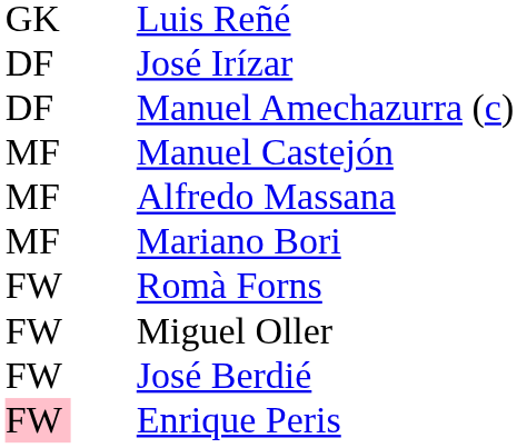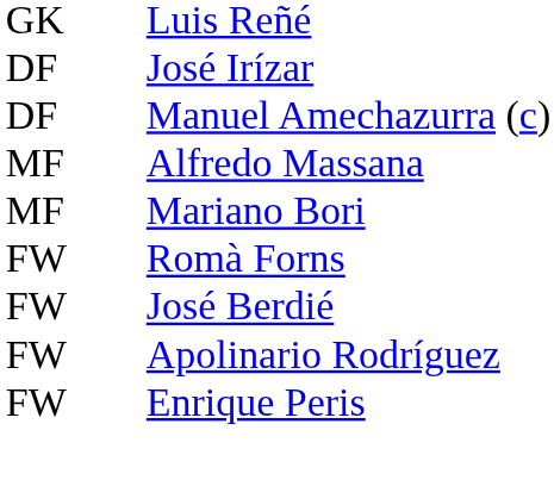 <table cellspacing="0" cellpadding="0" style="font-size:90%; margin:0.2em auto;">
 <tr>
 <th width="25"></th>
 <th width="25"></th>
 </tr>
 <tr>
 <td>GK</td>
 <td></td>
 <td> <a href='#'>Luis Reñé</a></td>
 </tr>
 <tr>
 <td>DF</td>
 <td></td>
 <td> <a href='#'>José Irízar</a></td>
 </tr>
 <tr>
 <td>DF</td>
 <td></td>
 <td> <a href='#'>Manuel Amechazurra</a> (<a href='#'>c</a>)</td>
 </tr>
 <tr>
 <td>MF</td>
 <td></td>
-<td> <a href='#'>Manuel Castejón</a></td>
-</tr>
-<tr>
-<td>MF</td>
-<td></td>
 <td> <a href='#'>Alfredo Massana</a></td>
 </tr>
 <tr>
 <td>MF</td>
 <td></td>
 <td> <a href='#'>Mariano Bori</a></td>
 </tr>
 <tr>
 <td>FW</td>
 <td></td>
 <td> <a href='#'>Romà Forns</a></td>
 </tr>
 <tr>
 <td>FW</td>
 <td></td>
-<td> Miguel Oller</td>
+<td> <a href='#'>José Berdié</a></td>
 </tr>
 <tr>
 <td>FW</td>
 <td></td>
-<td> <a href='#'>José Berdié</a></td>
+<td> <a href='#'>Apolinario Rodríguez</a></td>
 </tr>
 <tr>
-<td style="background: pink;">FW</td>
+<td>FW</td>
 <td></td>
 <td> <a href='#'>Enrique Peris</a></td>
 </tr>
 </table>
